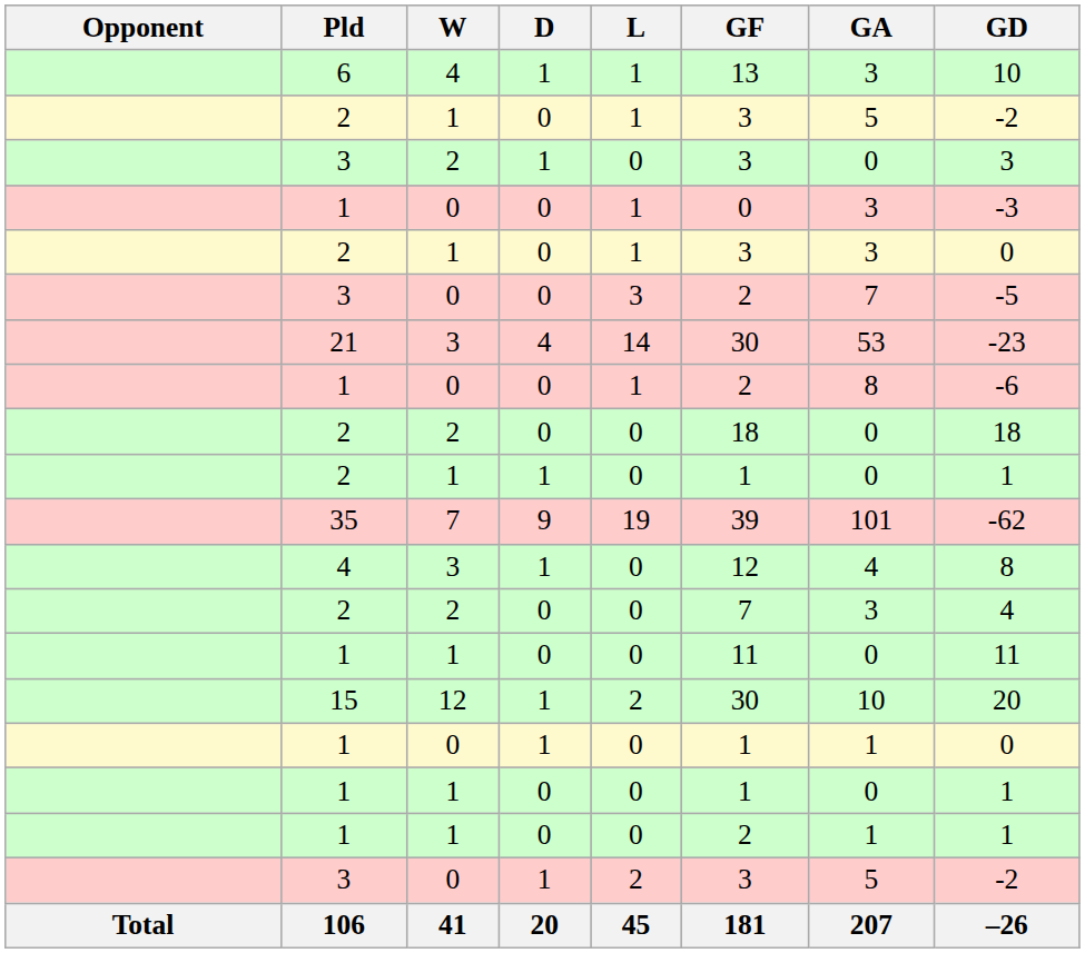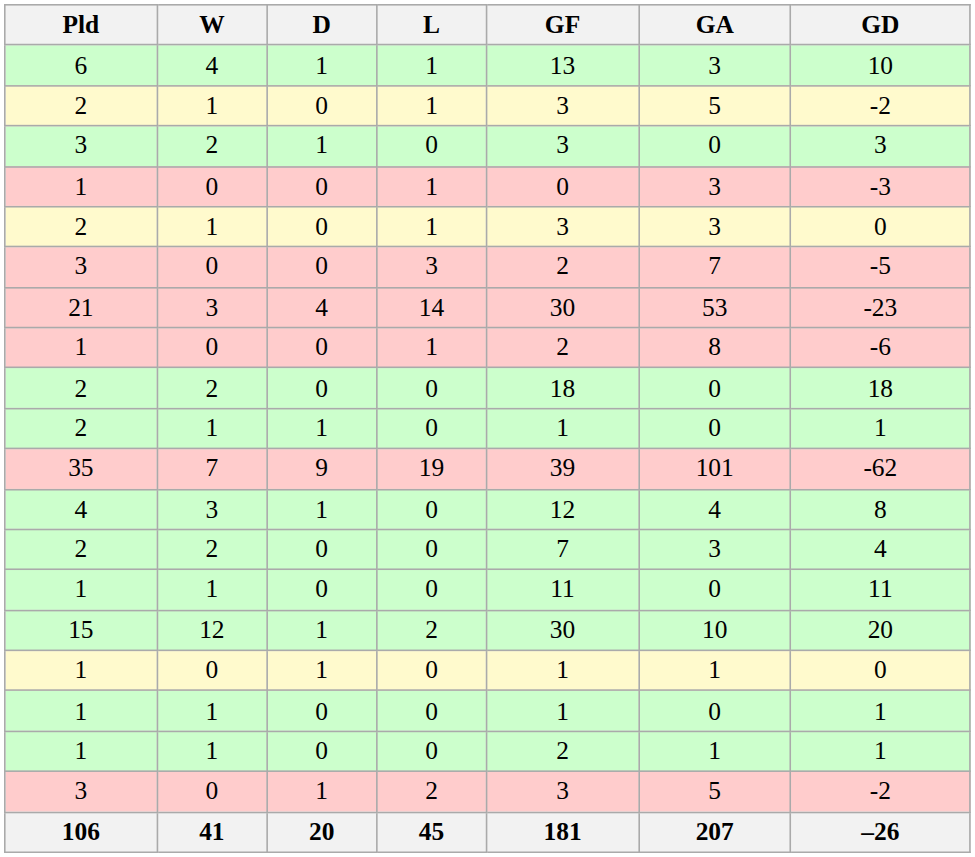 <table class="wikitable sortable" style="text-align: center">
 <tr>
-<th width=220>Opponent<br></th>
 <th width=100>Pld<br></th>
 <th width=70>W<br></th>
 <th width=70>D<br></th>
 <th width=70>L<br></th>
 <th width=100>GF<br></th>
 <th width=100>GA<br></th>
 <th width=120>GD<br></th>
 </tr>
 <tr bgcolor="#CCFFCC">
-<td align=left></td>
 <td>6</td>
 <td>4</td>
 <td>1</td>
 <td>1</td>
 <td>13</td>
 <td>3</td>
 <td>10</td>
 </tr>
 <tr bgcolor="#FFFACD">
-<td align=left></td>
 <td>2</td>
 <td>1</td>
 <td>0</td>
 <td>1</td>
 <td>3</td>
 <td>5</td>
 <td>-2</td>
 </tr>
 <tr bgcolor="#CCFFCC">
-<td align=left></td>
 <td>3</td>
 <td>2</td>
 <td>1</td>
 <td>0</td>
 <td>3</td>
 <td>0</td>
 <td>3</td>
 </tr>
 <tr bgcolor="#FFCCCC">
-<td align=left></td>
 <td>1</td>
 <td>0</td>
 <td>0</td>
 <td>1</td>
 <td>0</td>
 <td>3</td>
 <td>-3</td>
 </tr>
 <tr bgcolor="#FFFACD">
-<td align=left></td>
 <td>2</td>
 <td>1</td>
 <td>0</td>
 <td>1</td>
 <td>3</td>
 <td>3</td>
 <td>0</td>
 </tr>
 <tr bgcolor="#FFCCCC">
-<td align=left></td>
 <td>3</td>
 <td>0</td>
 <td>0</td>
 <td>3</td>
 <td>2</td>
 <td>7</td>
 <td>-5</td>
 </tr>
 <tr bgcolor="#FFCCCC">
-<td align=left></td>
 <td>21</td>
 <td>3</td>
 <td>4</td>
 <td>14</td>
 <td>30</td>
 <td>53</td>
 <td>-23</td>
 </tr>
 <tr bgcolor="#FFCCCC">
-<td align=left></td>
 <td>1</td>
 <td>0</td>
 <td>0</td>
 <td>1</td>
 <td>2</td>
 <td>8</td>
 <td>-6</td>
 </tr>
 <tr bgcolor="#CCFFCC">
-<td align=left></td>
 <td>2</td>
 <td>2</td>
 <td>0</td>
 <td>0</td>
 <td>18</td>
 <td>0</td>
 <td>18</td>
 </tr>
 <tr bgcolor="#CCFFCC">
-<td align=left></td>
 <td>2</td>
 <td>1</td>
 <td>1</td>
 <td>0</td>
 <td>1</td>
 <td>0</td>
 <td>1</td>
 </tr>
 <tr bgcolor="#FFCCCC">
-<td align=left></td>
 <td>35</td>
 <td>7</td>
 <td>9</td>
 <td>19</td>
 <td>39</td>
 <td>101</td>
 <td>-62</td>
 </tr>
 <tr bgcolor="#CCFFCC">
-<td align=left></td>
 <td>4</td>
 <td>3</td>
 <td>1</td>
 <td>0</td>
 <td>12</td>
 <td>4</td>
 <td>8</td>
 </tr>
 <tr bgcolor="#CCFFCC">
-<td align=left></td>
 <td>2</td>
 <td>2</td>
 <td>0</td>
 <td>0</td>
 <td>7</td>
 <td>3</td>
 <td>4</td>
 </tr>
 <tr bgcolor="#CCFFCC">
-<td align=left></td>
 <td>1</td>
 <td>1</td>
 <td>0</td>
 <td>0</td>
 <td>11</td>
 <td>0</td>
 <td>11</td>
 </tr>
 <tr bgcolor="#CCFFCC">
-<td align=left></td>
 <td>15</td>
 <td>12</td>
 <td>1</td>
 <td>2</td>
 <td>30</td>
 <td>10</td>
 <td>20</td>
 </tr>
 <tr bgcolor="#FFFACD">
-<td align=left></td>
 <td>1</td>
 <td>0</td>
 <td>1</td>
 <td>0</td>
 <td>1</td>
 <td>1</td>
 <td>0</td>
 </tr>
 <tr bgcolor="#CCFFCC">
-<td align=left></td>
 <td>1</td>
 <td>1</td>
 <td>0</td>
 <td>0</td>
 <td>1</td>
 <td>0</td>
 <td>1</td>
 </tr>
 <tr bgcolor="#CCFFCC">
-<td align=left></td>
 <td>1</td>
 <td>1</td>
 <td>0</td>
 <td>0</td>
 <td>2</td>
 <td>1</td>
 <td>1</td>
 </tr>
 <tr bgcolor="#FFCCCC">
-<td align=left></td>
 <td>3</td>
 <td>0</td>
 <td>1</td>
 <td>2</td>
 <td>3</td>
 <td>5</td>
 <td>-2</td>
 </tr>
 <tr class="sortbottom">
-<th>Total</th>
 <th>106</th>
 <th>41</th>
 <th>20</th>
 <th>45</th>
 <th>181</th>
 <th>207</th>
 <th>–26</th>
 </tr>
 </table>
